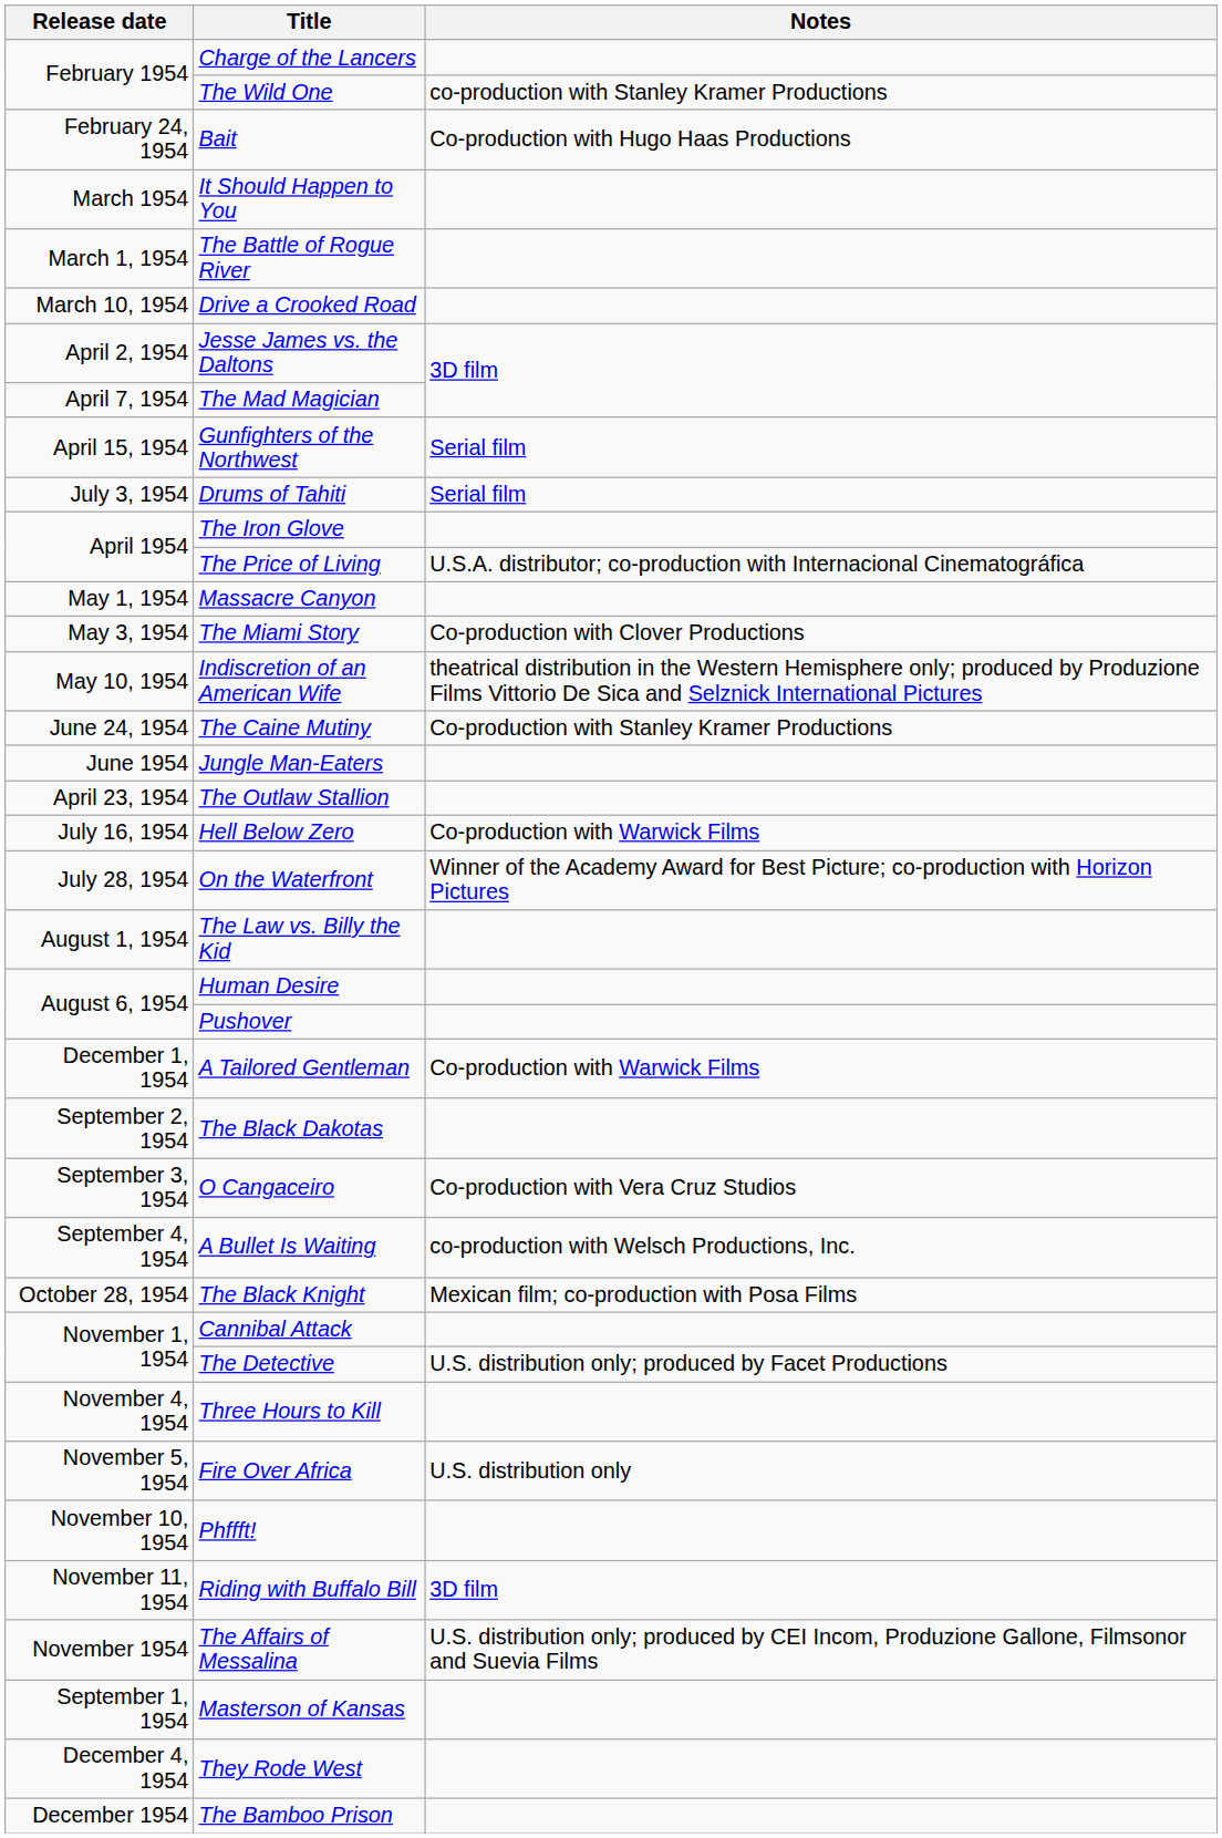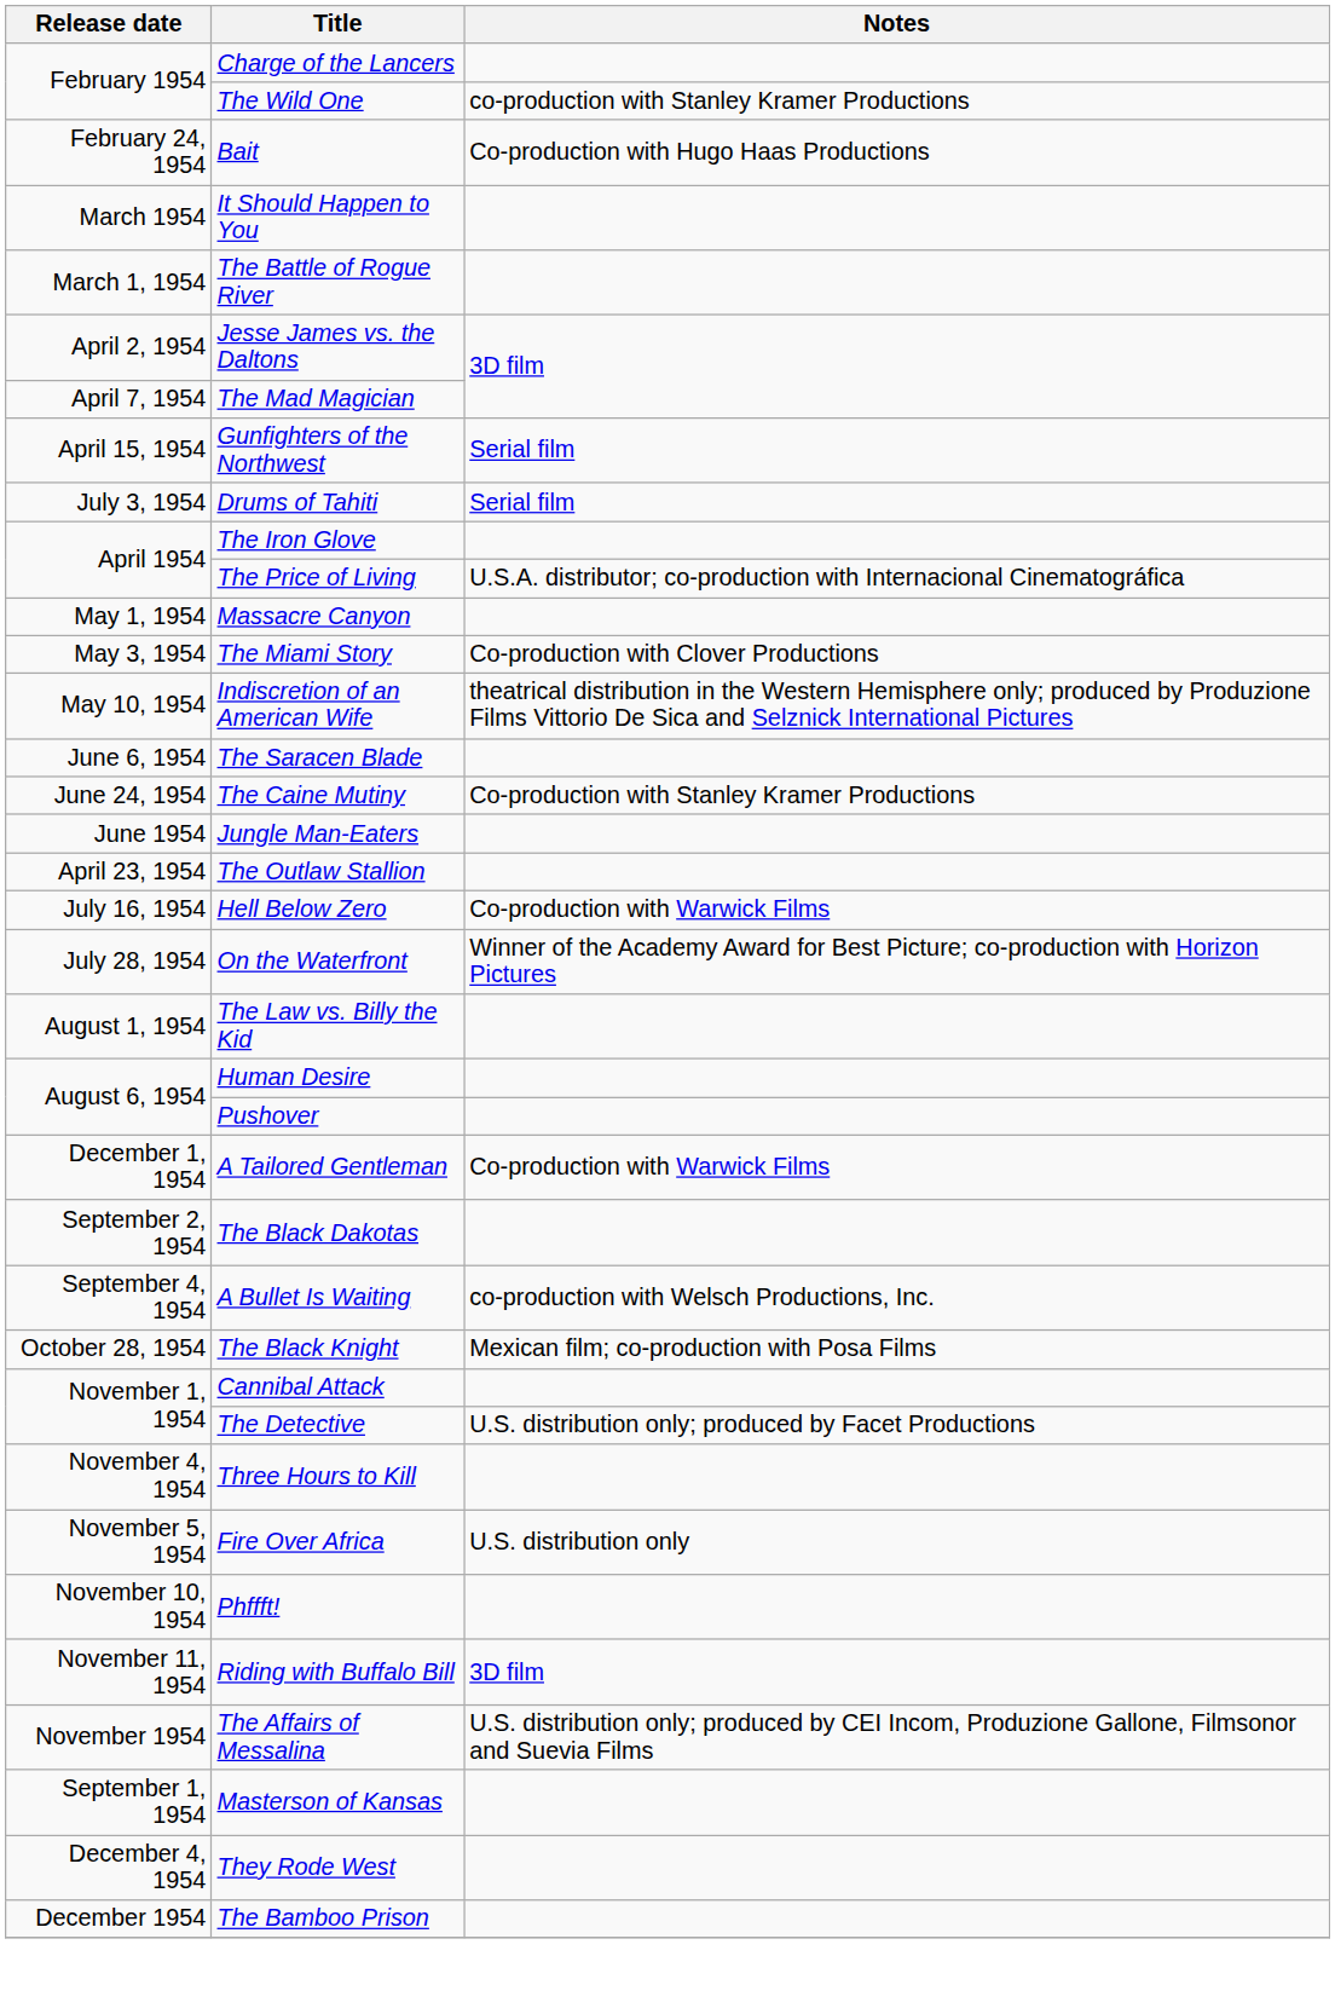 <table class="wikitable sortable" style="width:100%;">
 <tr>
 <th scope="col" style="width:130px;">Release date</th>
 <th>Title</th>
 <th>Notes</th>
 </tr>
 <tr>
 <td style="text-align:right;" rowspan="2">February 1954</td>
 <td><em><a href='#'>Charge of the Lancers</a></em></td>
 <td></td>
 </tr>
 <tr>
 <td><em><a href='#'>The Wild One</a></em></td>
 <td>co-production with Stanley Kramer Productions</td>
 </tr>
 <tr>
 <td style="text-align:right;">February 24, 1954</td>
 <td><em><a href='#'>Bait</a></em></td>
 <td>Co-production with Hugo Haas Productions</td>
 </tr>
 <tr>
 <td style="text-align:right;">March 1954</td>
 <td><em><a href='#'>It Should Happen to You</a></em></td>
 <td></td>
 </tr>
 <tr>
 <td style="text-align:right;">March 1, 1954</td>
 <td><em><a href='#'>The Battle of Rogue River</a></em></td>
-<td></td>
-</tr>
-<tr>
-<td style="text-align:right;">March 10, 1954</td>
-<td><em><a href='#'>Drive a Crooked Road</a></em></td>
 <td></td>
 </tr>
 <tr>
 <td style="text-align:right;">April 2, 1954</td>
 <td><em><a href='#'>Jesse James vs. the Daltons</a></em></td>
 <td rowspan="2"><a href='#'>3D film</a></td>
 </tr>
 <tr>
 <td style="text-align:right;">April 7, 1954</td>
 <td><em><a href='#'>The Mad Magician</a></em></td>
 </tr>
 <tr>
 <td style="text-align:right;">April 15, 1954</td>
 <td><em><a href='#'>Gunfighters of the Northwest</a></em></td>
 <td><a href='#'>Serial film</a></td>
 </tr>
 <tr>
 <td style="text-align:right;">July 3, 1954</td>
 <td><em><a href='#'>Drums of Tahiti</a></em></td>
 <td><a href='#'>Serial film</a></td>
 </tr>
 <tr>
 <td style="text-align:right;" rowspan="2">April 1954</td>
 <td><em><a href='#'>The Iron Glove</a></em></td>
 <td></td>
 </tr>
 <tr>
 <td><em><a href='#'>The Price of Living</a></em></td>
 <td>U.S.A. distributor; co-production with Internacional Cinematográfica</td>
 </tr>
 <tr>
 <td style="text-align:right;">May 1, 1954</td>
 <td><em><a href='#'>Massacre Canyon</a></em></td>
 <td></td>
 </tr>
 <tr>
 <td style="text-align:right;">May 3, 1954</td>
 <td><em><a href='#'>The Miami Story</a></em></td>
 <td>Co-production with Clover Productions</td>
 </tr>
 <tr>
 <td style="text-align:right;">May 10, 1954</td>
 <td><em><a href='#'>Indiscretion of an American Wife</a></em></td>
 <td>theatrical distribution in the Western Hemisphere only; produced by Produzione Films Vittorio De Sica and <a href='#'>Selznick International Pictures</a></td>
+</tr>
+<tr>
+<td style="text-align:right;">June 6, 1954</td>
+<td><em><a href='#'>The Saracen Blade</a></em></td>
+<td></td>
 </tr>
 <tr>
 <td style="text-align:right;">June 24, 1954</td>
 <td><em><a href='#'>The Caine Mutiny</a></em></td>
 <td>Co-production with Stanley Kramer Productions</td>
 </tr>
 <tr>
 <td style="text-align:right;">June 1954</td>
 <td><em><a href='#'>Jungle Man-Eaters</a></em></td>
 <td></td>
 </tr>
 <tr>
 <td style="text-align:right;">April 23, 1954</td>
 <td><em><a href='#'>The Outlaw Stallion</a></em></td>
 <td></td>
 </tr>
 <tr>
 <td style="text-align:right;">July 16, 1954</td>
 <td><em><a href='#'>Hell Below Zero</a></em></td>
 <td>Co-production with <a href='#'>Warwick Films</a></td>
 </tr>
 <tr>
 <td style="text-align:right;">July 28, 1954</td>
 <td><em><a href='#'>On the Waterfront</a></em></td>
 <td>Winner of the Academy Award for Best Picture; co-production with <a href='#'>Horizon Pictures</a></td>
 </tr>
 <tr>
 <td style="text-align:right;">August 1, 1954</td>
 <td><em><a href='#'>The Law vs. Billy the Kid</a></em></td>
 <td></td>
 </tr>
 <tr>
 <td style="text-align:right;" rowspan="2">August 6, 1954</td>
 <td><em><a href='#'>Human Desire</a></em></td>
 <td></td>
 </tr>
 <tr>
 <td><em><a href='#'>Pushover</a></em></td>
 <td></td>
 </tr>
 <tr>
 <td style="text-align:right;">December 1, 1954</td>
 <td><em><a href='#'>A Tailored Gentleman</a></em></td>
 <td>Co-production with <a href='#'>Warwick Films</a></td>
 </tr>
 <tr>
 <td style="text-align:right;">September 2, 1954</td>
 <td><em><a href='#'>The Black Dakotas</a></em></td>
 <td></td>
-</tr>
-<tr>
-<td style="text-align:right;">September 3, 1954</td>
-<td><em><a href='#'>O Cangaceiro</a></em></td>
-<td>Co-production with Vera Cruz Studios</td>
 </tr>
 <tr>
 <td style="text-align:right;">September 4, 1954</td>
 <td><em><a href='#'>A Bullet Is Waiting</a></em></td>
 <td>co-production with Welsch Productions, Inc.</td>
 </tr>
 <tr>
 <td style="text-align:right;">October 28, 1954</td>
 <td><em><a href='#'>The Black Knight</a></em></td>
 <td>Mexican film; co-production with Posa Films</td>
 </tr>
 <tr>
 <td style="text-align:right;" rowspan="2">November 1, 1954</td>
 <td><em><a href='#'>Cannibal Attack</a></em></td>
 <td></td>
 </tr>
 <tr>
 <td><em><a href='#'>The Detective</a></em></td>
 <td>U.S. distribution only; produced by Facet Productions</td>
 </tr>
 <tr>
 <td style="text-align:right;">November 4, 1954</td>
 <td><em><a href='#'>Three Hours to Kill</a></em></td>
 <td></td>
 </tr>
 <tr>
 <td style="text-align:right;">November 5, 1954</td>
 <td><em><a href='#'>Fire Over Africa</a></em></td>
 <td>U.S. distribution only</td>
 </tr>
 <tr>
 <td style="text-align:right;">November 10, 1954</td>
 <td><em><a href='#'>Phffft!</a></em></td>
 <td></td>
 </tr>
 <tr>
 <td style="text-align:right;">November 11, 1954</td>
 <td><em><a href='#'>Riding with Buffalo Bill</a></em></td>
 <td><a href='#'>3D film</a></td>
 </tr>
 <tr>
 <td style="text-align:right;">November 1954</td>
 <td><em><a href='#'>The Affairs of Messalina</a></em></td>
 <td>U.S. distribution only; produced by CEI Incom, Produzione Gallone, Filmsonor and Suevia Films</td>
 </tr>
 <tr>
 <td style="text-align:right;">September 1, 1954</td>
 <td><em><a href='#'>Masterson of Kansas</a></em></td>
 <td></td>
 </tr>
 <tr>
 <td style="text-align:right;">December 4, 1954</td>
 <td><em><a href='#'>They Rode West</a></em></td>
 <td></td>
 </tr>
 <tr>
 <td style="text-align:right;">December 1954</td>
 <td><em><a href='#'>The Bamboo Prison</a></em></td>
 <td></td>
 </tr>
 <tr>
 </tr>
 </table>
